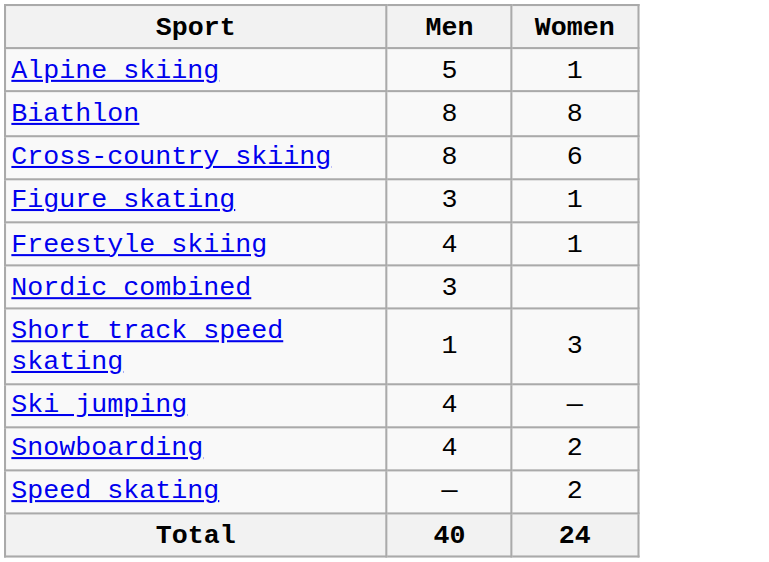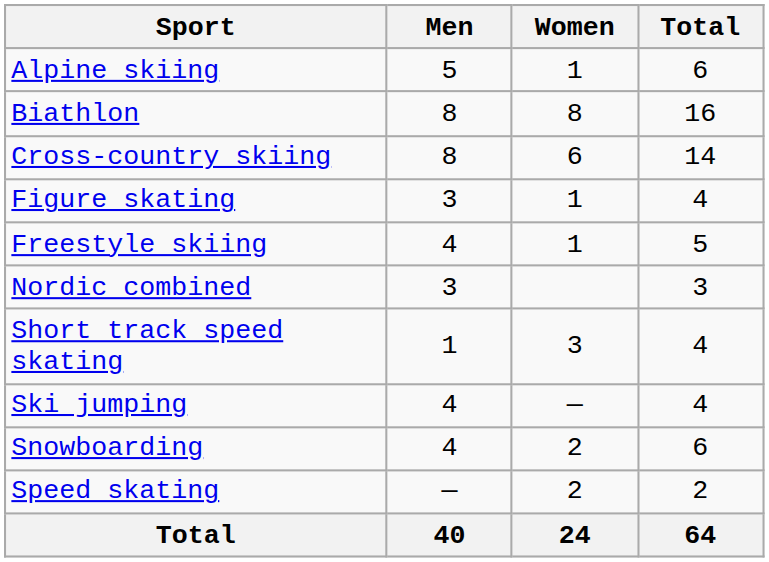 <table class="wikitable sortable" style="text-align:center;">
 <tr>
 <th width=180>Sport</th>
 <th width=55>Men</th>
 <th width=55>Women</th>
+<th width=55>Total</th>
 </tr>
 <tr>
 <td align=left><a href='#'>Alpine skiing</a></td>
 <td>5</td>
 <td>1</td>
+<td>6</td>
 </tr>
 <tr>
 <td align=left><a href='#'>Biathlon</a></td>
 <td>8</td>
 <td>8</td>
+<td>16</td>
 </tr>
 <tr>
 <td align=left><a href='#'>Cross-country skiing</a></td>
 <td>8</td>
 <td>6</td>
+<td>14</td>
 </tr>
 <tr>
 <td align=left><a href='#'>Figure skating</a></td>
 <td>3</td>
 <td>1</td>
+<td>4</td>
 </tr>
 <tr>
 <td align=left><a href='#'>Freestyle skiing</a></td>
 <td>4</td>
 <td>1</td>
+<td>5</td>
 </tr>
 <tr>
 <td align=left><a href='#'>Nordic combined</a></td>
 <td>3</td>
 <td></td>
+<td>3</td>
 </tr>
 <tr>
 <td align=left><a href='#'>Short track speed skating</a></td>
 <td>1</td>
 <td>3</td>
+<td>4</td>
 </tr>
 <tr>
 <td align=left><a href='#'>Ski jumping</a></td>
 <td>4</td>
 <td>—</td>
+<td>4</td>
 </tr>
 <tr>
 <td align=left><a href='#'>Snowboarding</a></td>
 <td>4</td>
 <td>2</td>
+<td>6</td>
 </tr>
 <tr>
 <td align=left><a href='#'>Speed skating</a></td>
 <td>—</td>
+<td>2</td>
 <td>2</td>
 </tr>
 <tr>
 <th>Total</th>
 <th>40</th>
 <th>24</th>
+<th>64</th>
 </tr>
 </table>
